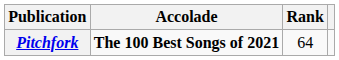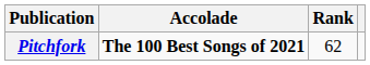 <table class="wikitable sortable plainrowheaders" style="text-align:center;">
 <tr>
 <th>Publication</th>
 <th class="unsortable">Accolade</th>
 <th>Rank</th>
 <th class="unsortable"></th>
 </tr>
 <tr>
 <th scope="row"><em><a href='#'>Pitchfork</a></em></th>
 <td><strong>The 100 Best Songs of 2021</strong></td>
-<td>64</td>
+<td>62</td>
 <td></td>
 </tr>
 </table>
